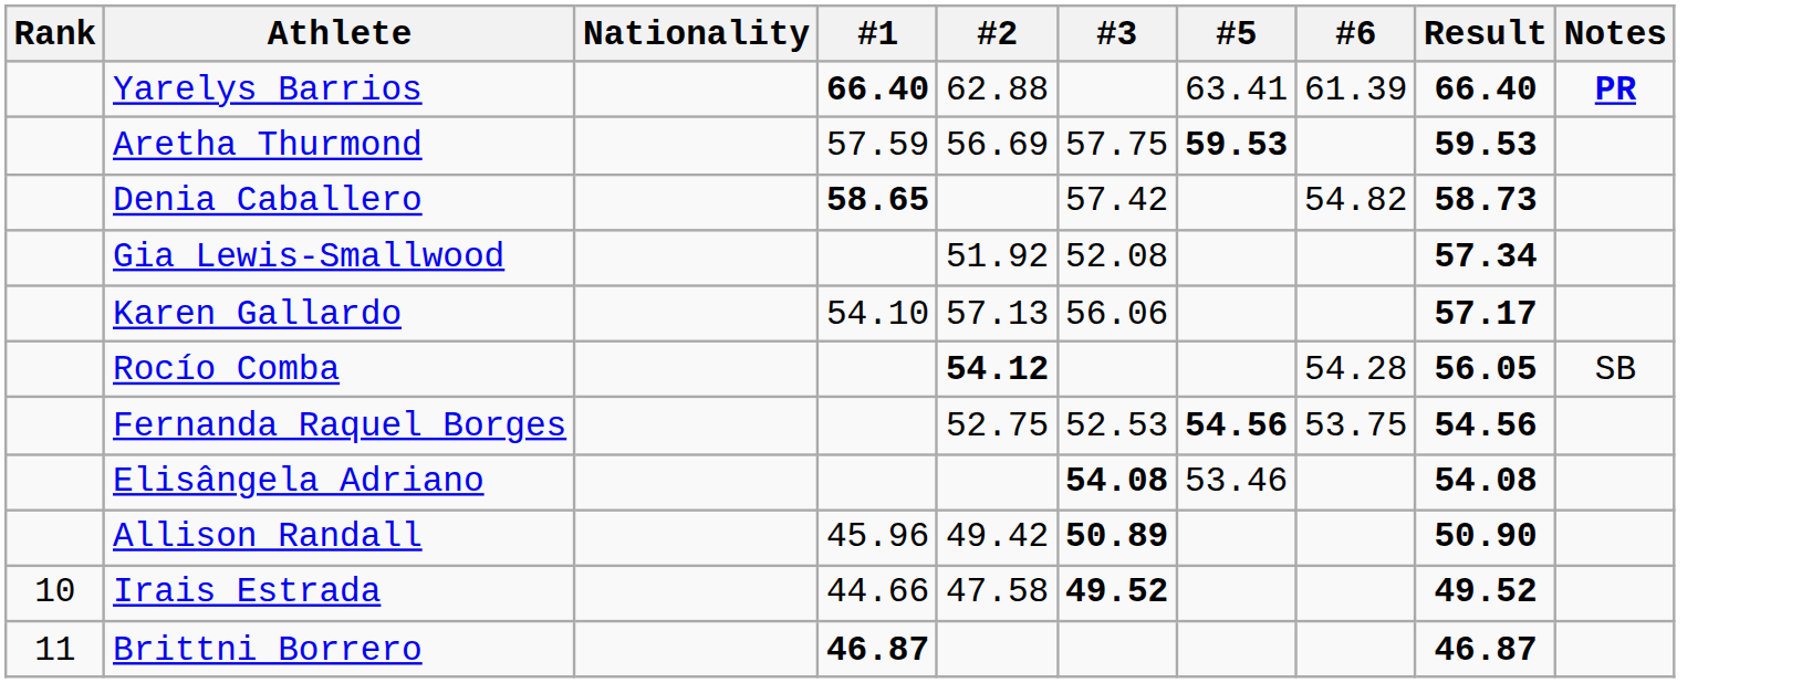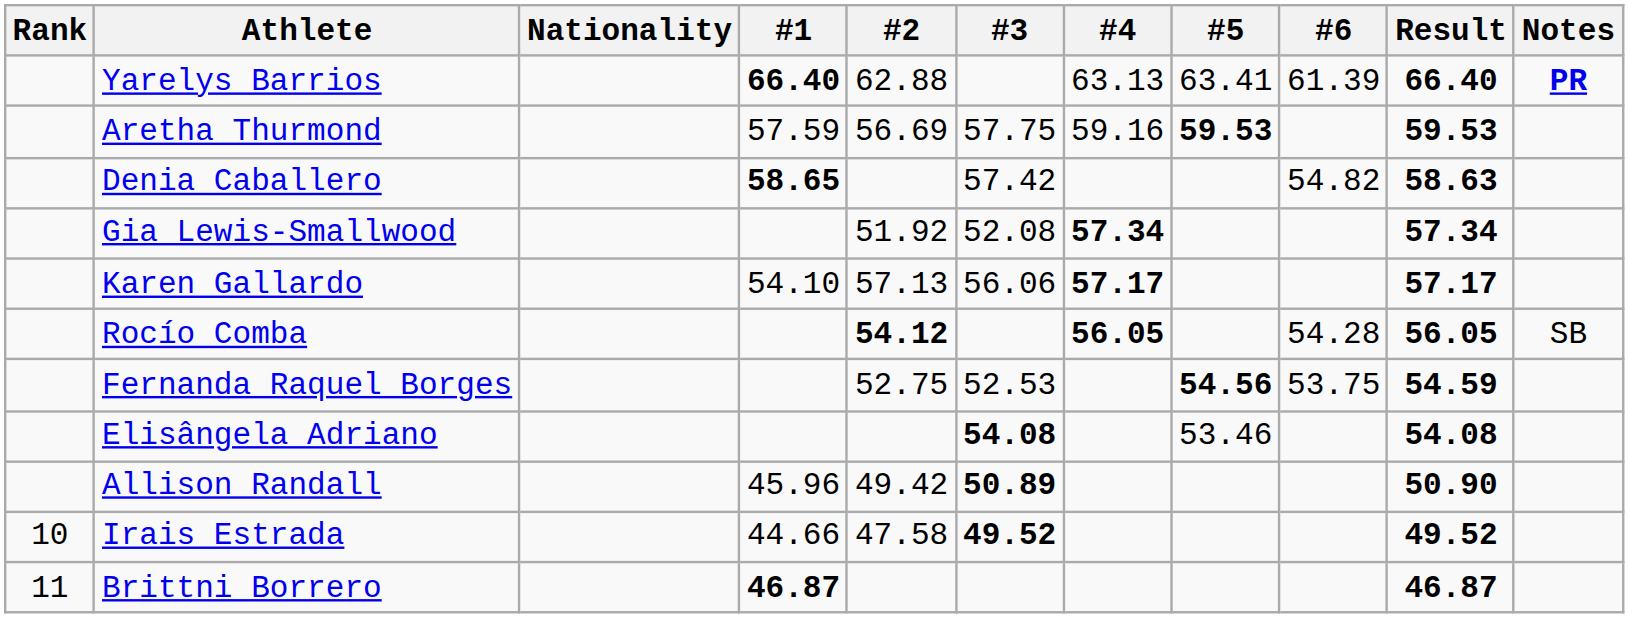 <table class="wikitable sortable" style="text-align:center">
 <tr>
 <th>Rank</th>
 <th>Athlete</th>
 <th>Nationality</th>
 <th>#1</th>
 <th>#2</th>
 <th>#3</th>
+<th>#4</th>
 <th>#5</th>
 <th>#6</th>
 <th>Result</th>
 <th>Notes</th>
 </tr>
 <tr>
 <td></td>
 <td align=left><a href='#'>Yarelys Barrios</a></td>
 <td align=left></td>
 <td><strong>66.40</strong></td>
 <td>62.88</td>
 <td></td>
+<td>63.13</td>
 <td>63.41</td>
 <td>61.39</td>
 <td><strong>66.40</strong></td>
 <td><strong><a href='#'>PR</a></strong></td>
 </tr>
 <tr>
 <td></td>
 <td align=left><a href='#'>Aretha Thurmond</a></td>
 <td align=left></td>
 <td>57.59</td>
 <td>56.69</td>
 <td>57.75</td>
+<td>59.16</td>
 <td><strong>59.53</strong></td>
 <td></td>
 <td><strong>59.53</strong></td>
 <td></td>
 </tr>
 <tr>
 <td></td>
 <td align=left><a href='#'>Denia Caballero</a></td>
 <td align=left></td>
 <td><strong>58.65</strong></td>
 <td></td>
 <td>57.42</td>
 <td></td>
+<td></td>
 <td>54.82</td>
-<td><strong>58.73</strong></td>
+<td><strong>58.63</strong></td>
 <td></td>
 </tr>
 <tr>
 <td></td>
 <td align=left><a href='#'>Gia Lewis-Smallwood</a></td>
 <td align=left></td>
 <td></td>
 <td>51.92</td>
 <td>52.08</td>
+<td><strong>57.34</strong></td>
 <td></td>
 <td></td>
 <td><strong>57.34</strong></td>
 <td></td>
 </tr>
 <tr>
 <td></td>
 <td align=left><a href='#'>Karen Gallardo</a></td>
 <td align=left></td>
 <td>54.10</td>
 <td>57.13</td>
 <td>56.06</td>
+<td><strong>57.17</strong></td>
 <td></td>
 <td></td>
 <td><strong>57.17</strong></td>
 <td></td>
 </tr>
 <tr>
 <td></td>
 <td align=left><a href='#'>Rocío Comba</a></td>
 <td align=left></td>
 <td></td>
 <td><strong>54.12</strong></td>
 <td></td>
+<td><strong>56.05</strong></td>
 <td></td>
 <td>54.28</td>
 <td><strong>56.05</strong></td>
 <td>SB</td>
 </tr>
 <tr>
 <td></td>
 <td align=left><a href='#'>Fernanda Raquel Borges</a></td>
 <td align=left></td>
 <td></td>
 <td>52.75</td>
 <td>52.53</td>
+<td></td>
 <td><strong>54.56</strong></td>
 <td>53.75</td>
-<td><strong>54.56</strong></td>
+<td><strong>54.59</strong></td>
 <td></td>
 </tr>
 <tr>
 <td></td>
 <td align=left><a href='#'>Elisângela Adriano</a></td>
 <td align=left></td>
 <td></td>
 <td></td>
 <td><strong>54.08</strong></td>
+<td></td>
 <td>53.46</td>
 <td></td>
 <td><strong>54.08</strong></td>
 <td></td>
 </tr>
 <tr>
 <td></td>
 <td align=left><a href='#'>Allison Randall</a></td>
 <td align=left></td>
 <td>45.96</td>
 <td>49.42</td>
 <td><strong>50.89</strong></td>
 <td></td>
 <td></td>
+<td></td>
 <td><strong>50.90</strong></td>
 <td></td>
 </tr>
 <tr>
 <td>10</td>
 <td align=left><a href='#'>Irais Estrada</a></td>
 <td align=left></td>
 <td>44.66</td>
 <td>47.58</td>
 <td><strong>49.52</strong></td>
+<td></td>
 <td></td>
 <td></td>
 <td><strong>49.52</strong></td>
 <td></td>
 </tr>
 <tr>
 <td>11</td>
 <td align=left><a href='#'>Brittni Borrero</a></td>
 <td align=left></td>
 <td><strong>46.87</strong></td>
 <td></td>
 <td></td>
 <td></td>
 <td></td>
+<td></td>
 <td><strong>46.87</strong></td>
 <td></td>
 </tr>
 </table>
